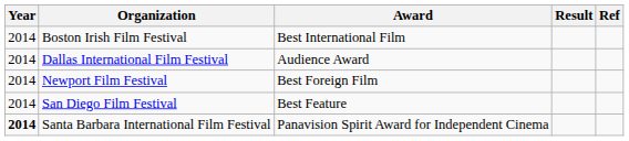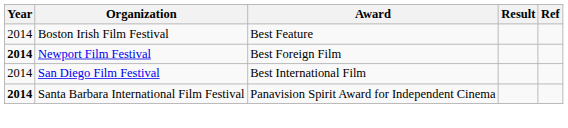 <table class="wikitable">
 <tr>
 <th>Year</th>
 <th>Organization</th>
 <th>Award</th>
 <th>Result</th>
 <th>Ref</th>
 </tr>
 <tr>
 <td>2014</td>
 <td>Boston Irish Film Festival</td>
-<td>Best International Film</td>
+<td>Best Feature</td>
 <td></td>
 <td></td>
 </tr>
 <tr>
-<td>2014</td>
-<td><a href='#'>Dallas International Film Festival</a></td>
-<td>Audience Award</td>
-<td></td>
-<td></td>
-</tr>
-<tr>
-<td>2014</td>
+<td><strong>2014</strong></td>
 <td><a href='#'>Newport Film Festival</a></td>
 <td>Best Foreign Film</td>
 <td></td>
 <td></td>
 </tr>
 <tr>
 <td>2014</td>
 <td><a href='#'>San Diego Film Festival</a></td>
-<td>Best Feature</td>
+<td>Best International Film</td>
 <td></td>
 <td></td>
 </tr>
 <tr>
 <td><strong>2014</strong></td>
 <td>Santa Barbara International Film Festival</td>
 <td>Panavision Spirit Award for Independent Cinema</td>
 <td></td>
 <td></td>
 </tr>
 </table>
